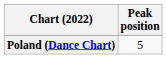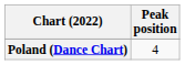 <table class="wikitable sortable plainrowheaders" style="text-align:center">
 <tr>
 <th scope="col">Chart (2022)</th>
 <th scope="col">Peak<br>position</th>
 </tr>
 <tr>
 </tr>
 <tr>
 </tr>
 <tr>
 </tr>
 <tr>
 </tr>
 <tr>
 </tr>
 <tr>
 </tr>
 <tr>
 </tr>
 <tr>
 </tr>
 <tr>
 </tr>
 <tr>
 </tr>
 <tr>
 <th scope="row">Poland (<a href='#'>Dance Chart</a>)</th>
-<td>5</td>
+<td>4</td>
 </tr>
 </table>
